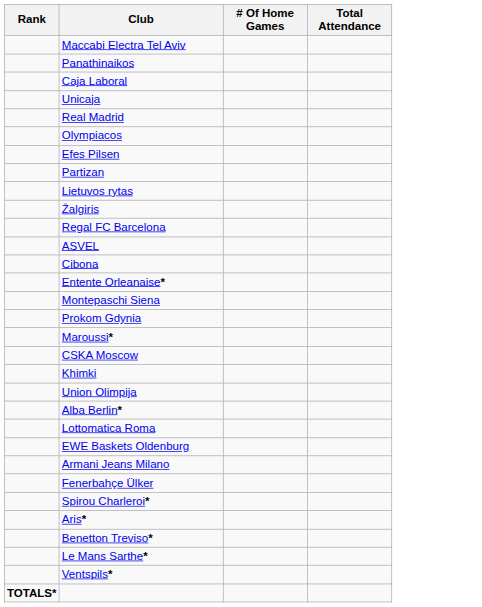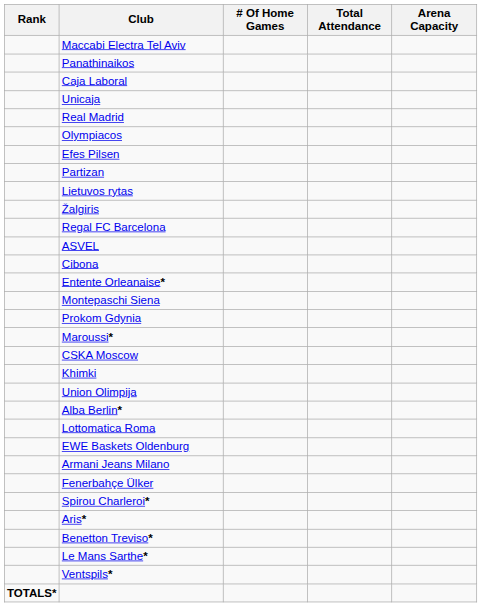 <table class="wikitable sortable">
 <tr>
 <th>Rank</th>
 <th width=220px>Club</th>
 <th width=110px># Of Home Games</th>
 <th width=110px>Total Attendance</th>
+<th width=110px>Arena Capacity</th>
 </tr>
 <tr align="left">
 <td></td>
 <td align="left"> <a href='#'>Maccabi Electra Tel Aviv</a></td>
+<td></td>
 <td></td>
 <td></td>
 </tr>
 <tr align="left">
 <td></td>
 <td align="left"> <a href='#'>Panathinaikos</a></td>
 <td></td>
 <td></td>
+<td></td>
 </tr>
 <tr align="left">
 <td></td>
 <td align="left"> <a href='#'>Caja Laboral</a></td>
+<td></td>
 <td></td>
 <td></td>
 </tr>
 <tr align="left">
 <td></td>
 <td align="left"> <a href='#'>Unicaja</a></td>
 <td></td>
 <td></td>
+<td></td>
 </tr>
 <tr align="left">
 <td></td>
 <td align="left"> <a href='#'>Real Madrid</a></td>
+<td></td>
 <td></td>
 <td></td>
 </tr>
 <tr align="left">
 <td></td>
 <td align="left"> <a href='#'>Olympiacos</a></td>
 <td></td>
 <td></td>
+<td></td>
 </tr>
 <tr align="left">
 <td></td>
 <td align="left"> <a href='#'>Efes Pilsen</a></td>
+<td></td>
 <td></td>
 <td></td>
 </tr>
 <tr align="left">
 <td></td>
 <td align="left"> <a href='#'>Partizan</a></td>
 <td></td>
 <td></td>
+<td></td>
 </tr>
 <tr align="left">
 <td></td>
 <td align="left"> <a href='#'>Lietuvos rytas</a></td>
+<td></td>
 <td></td>
 <td></td>
 </tr>
 <tr align="left">
 <td></td>
 <td align="left"> <a href='#'>Žalgiris</a></td>
 <td></td>
 <td></td>
+<td></td>
 </tr>
 <tr align="left">
 <td></td>
 <td align="left"> <a href='#'>Regal FC Barcelona</a></td>
+<td></td>
 <td></td>
 <td></td>
 </tr>
 <tr align="left">
 <td></td>
 <td align="left"> <a href='#'>ASVEL</a></td>
 <td></td>
 <td></td>
+<td></td>
 </tr>
 <tr align="left">
 <td></td>
 <td align="left"> <a href='#'>Cibona</a></td>
+<td></td>
 <td></td>
 <td></td>
 </tr>
 <tr align="left">
 <td></td>
 <td align="left"> <a href='#'>Entente Orleanaise</a><strong>*</strong></td>
 <td></td>
 <td></td>
+<td></td>
 </tr>
 <tr align="left">
 <td></td>
 <td align="left"> <a href='#'>Montepaschi Siena</a></td>
+<td></td>
 <td></td>
 <td></td>
 </tr>
 <tr align="left">
 <td></td>
 <td align="left"> <a href='#'>Prokom Gdynia</a></td>
 <td></td>
 <td></td>
+<td></td>
 </tr>
 <tr align="left">
 <td></td>
 <td align="left"> <a href='#'>Maroussi</a><strong>*</strong></td>
+<td></td>
 <td></td>
 <td></td>
 </tr>
 <tr align="left">
 <td></td>
 <td align="left"> <a href='#'>CSKA Moscow</a></td>
 <td></td>
 <td></td>
+<td></td>
 </tr>
 <tr align="left">
 <td></td>
 <td align="left"> <a href='#'>Khimki</a></td>
+<td></td>
 <td></td>
 <td></td>
 </tr>
 <tr align="left">
 <td></td>
 <td align="left"> <a href='#'>Union Olimpija</a></td>
 <td></td>
 <td></td>
+<td></td>
 </tr>
 <tr align="left">
 <td></td>
 <td align="left"> <a href='#'>Alba Berlin</a><strong>*</strong></td>
+<td></td>
 <td></td>
 <td></td>
 </tr>
 <tr align="left">
 <td></td>
 <td align="left"> <a href='#'>Lottomatica Roma</a></td>
 <td></td>
 <td></td>
+<td></td>
 </tr>
 <tr align="left">
 <td></td>
 <td align="left"> <a href='#'>EWE Baskets Oldenburg</a></td>
+<td></td>
 <td></td>
 <td></td>
 </tr>
 <tr align="left">
 <td></td>
 <td align="left"> <a href='#'>Armani Jeans Milano</a></td>
 <td></td>
 <td></td>
+<td></td>
 </tr>
 <tr align="left">
 <td></td>
 <td align="left"> <a href='#'>Fenerbahçe Ülker</a></td>
+<td></td>
 <td></td>
 <td></td>
 </tr>
 <tr align="left">
 <td></td>
 <td align="left"> <a href='#'>Spirou Charleroi</a><strong>*</strong></td>
 <td></td>
 <td></td>
+<td></td>
 </tr>
 <tr align="left">
 <td></td>
 <td align="left"> <a href='#'>Aris</a><strong>*</strong></td>
+<td></td>
 <td></td>
 <td></td>
 </tr>
 <tr align="left">
 <td></td>
 <td align="left"> <a href='#'>Benetton Treviso</a><strong>*</strong></td>
 <td></td>
 <td></td>
+<td></td>
 </tr>
 <tr align="left">
 <td></td>
 <td align="left"> <a href='#'>Le Mans Sarthe</a><strong>*</strong></td>
+<td></td>
 <td></td>
 <td></td>
 </tr>
 <tr align="left">
 <td></td>
 <td align="left"> <a href='#'>Ventspils</a><strong>*</strong></td>
 <td></td>
 <td></td>
+<td></td>
 </tr>
 <tr align="left">
 <td><strong>TOTALS*</strong></td>
 <td align="left"></td>
 <td></td>
 <td></td>
+<td></td>
 </tr>
 </table>
